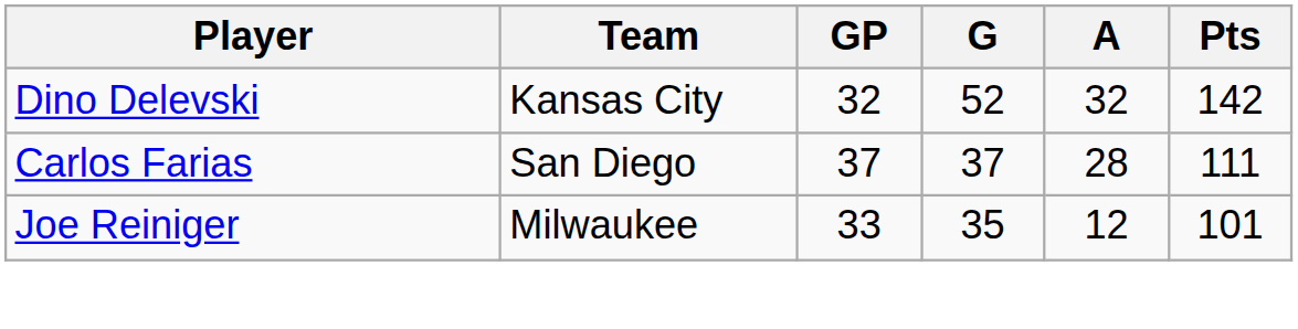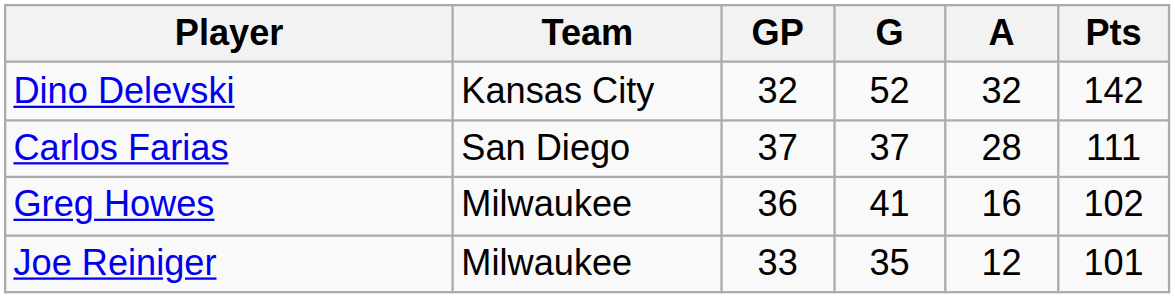 <table class="wikitable">
 <tr>
 <th width="30%">Player</th>
 <th width="18%">Team</th>
 <th width="7.5%">GP</th>
 <th width="7.5%">G</th>
 <th width="7.5%">A</th>
 <th width="7.5%">Pts</th>
 </tr>
 <tr align=center>
 <td align=left><a href='#'>Dino Delevski</a></td>
 <td align=left>Kansas City</td>
 <td>32</td>
 <td>52</td>
 <td>32</td>
 <td>142</td>
 </tr>
 <tr align=center>
 <td align=left><a href='#'>Carlos Farias</a></td>
 <td align=left>San Diego</td>
 <td>37</td>
 <td>37</td>
 <td>28</td>
 <td>111</td>
 </tr>
 <tr align=center>
+<td align=left><a href='#'>Greg Howes</a></td>
+<td align=left>Milwaukee</td>
+<td>36</td>
+<td>41</td>
+<td>16</td>
+<td>102</td>
+</tr>
+<tr align=center>
 <td align=left><a href='#'>Joe Reiniger</a></td>
 <td align=left>Milwaukee</td>
 <td>33</td>
 <td>35</td>
 <td>12</td>
 <td>101</td>
 </tr>
 </table>
